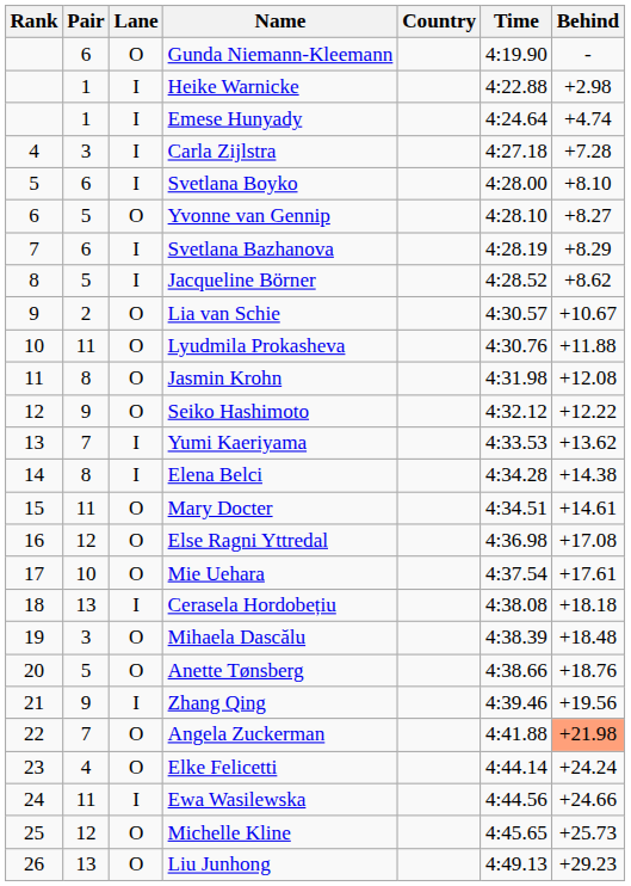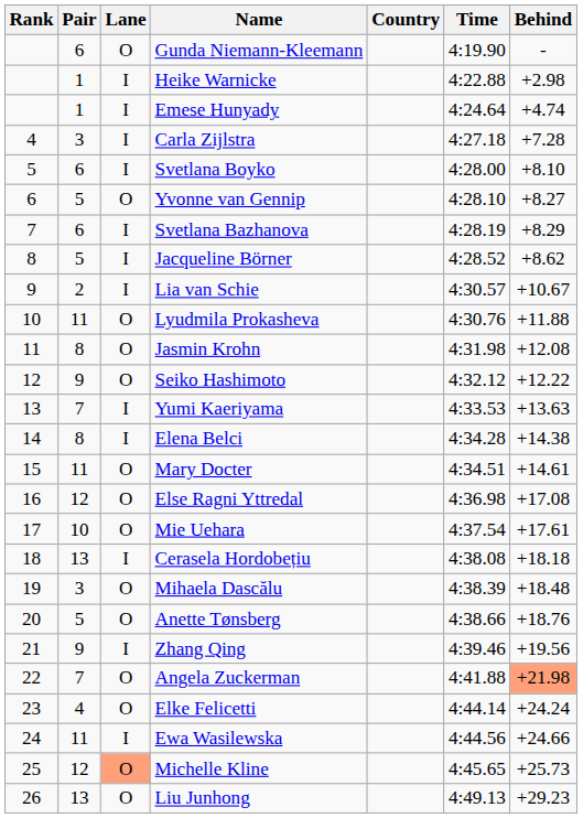 <table class="wikitable sortable" style="text-align:center">
 <tr>
 <th>Rank</th>
 <th>Pair</th>
 <th>Lane</th>
 <th>Name</th>
 <th>Country</th>
 <th>Time</th>
 <th>Behind</th>
 </tr>
 <tr>
 <td></td>
 <td>6</td>
 <td>O</td>
 <td align=left><a href='#'>Gunda Niemann-Kleemann</a></td>
 <td align=left></td>
 <td>4:19.90</td>
 <td>-</td>
 </tr>
 <tr>
 <td></td>
 <td>1</td>
 <td>I</td>
 <td align=left><a href='#'>Heike Warnicke</a></td>
 <td align=left></td>
 <td>4:22.88</td>
 <td>+2.98</td>
 </tr>
 <tr>
 <td></td>
 <td>1</td>
 <td>I</td>
 <td align=left><a href='#'>Emese Hunyady</a></td>
 <td align=left></td>
 <td>4:24.64</td>
 <td>+4.74</td>
 </tr>
 <tr>
 <td>4</td>
 <td>3</td>
 <td>I</td>
 <td align=left><a href='#'>Carla Zijlstra</a></td>
 <td align=left></td>
 <td>4:27.18</td>
 <td>+7.28</td>
 </tr>
 <tr>
 <td>5</td>
 <td>6</td>
 <td>I</td>
 <td align=left><a href='#'>Svetlana Boyko</a></td>
 <td align=left></td>
 <td>4:28.00</td>
 <td>+8.10</td>
 </tr>
 <tr>
 <td>6</td>
 <td>5</td>
 <td>O</td>
 <td align=left><a href='#'>Yvonne van Gennip</a></td>
 <td align=left></td>
 <td>4:28.10</td>
 <td>+8.27</td>
 </tr>
 <tr>
 <td>7</td>
 <td>6</td>
 <td>I</td>
 <td align=left><a href='#'>Svetlana Bazhanova</a></td>
 <td align=left></td>
 <td>4:28.19</td>
 <td>+8.29</td>
 </tr>
 <tr>
 <td>8</td>
 <td>5</td>
 <td>I</td>
 <td align=left><a href='#'>Jacqueline Börner</a></td>
 <td align=left></td>
 <td>4:28.52</td>
 <td>+8.62</td>
 </tr>
 <tr>
 <td>9</td>
 <td>2</td>
-<td>O</td>
+<td>I</td>
 <td align=left><a href='#'>Lia van Schie</a></td>
 <td align=left></td>
 <td>4:30.57</td>
 <td>+10.67</td>
 </tr>
 <tr>
 <td>10</td>
 <td>11</td>
 <td>O</td>
 <td align=left><a href='#'>Lyudmila Prokasheva</a></td>
 <td align=left></td>
 <td>4:30.76</td>
 <td>+11.88</td>
 </tr>
 <tr>
 <td>11</td>
 <td>8</td>
 <td>O</td>
 <td align=left><a href='#'>Jasmin Krohn</a></td>
 <td align=left></td>
 <td>4:31.98</td>
 <td>+12.08</td>
 </tr>
 <tr>
 <td>12</td>
 <td>9</td>
 <td>O</td>
 <td align=left><a href='#'>Seiko Hashimoto</a></td>
 <td align=left></td>
 <td>4:32.12</td>
 <td>+12.22</td>
 </tr>
 <tr>
 <td>13</td>
 <td>7</td>
 <td>I</td>
 <td align=left><a href='#'>Yumi Kaeriyama</a></td>
 <td align=left></td>
 <td>4:33.53</td>
-<td>+13.62</td>
+<td>+13.63</td>
 </tr>
 <tr>
 <td>14</td>
 <td>8</td>
 <td>I</td>
 <td align=left><a href='#'>Elena Belci</a></td>
 <td align=left></td>
 <td>4:34.28</td>
 <td>+14.38</td>
 </tr>
 <tr>
 <td>15</td>
 <td>11</td>
 <td>O</td>
 <td align=left><a href='#'>Mary Docter</a></td>
 <td align=left></td>
 <td>4:34.51</td>
 <td>+14.61</td>
 </tr>
 <tr>
 <td>16</td>
 <td>12</td>
 <td>O</td>
 <td align=left><a href='#'>Else Ragni Yttredal</a></td>
 <td align=left></td>
 <td>4:36.98</td>
 <td>+17.08</td>
 </tr>
 <tr>
 <td>17</td>
 <td>10</td>
 <td>O</td>
 <td align=left><a href='#'>Mie Uehara</a></td>
 <td align=left></td>
 <td>4:37.54</td>
 <td>+17.61</td>
 </tr>
 <tr>
 <td>18</td>
 <td>13</td>
 <td>I</td>
 <td align=left><a href='#'>Cerasela Hordobețiu</a></td>
 <td align=left></td>
 <td>4:38.08</td>
 <td>+18.18</td>
 </tr>
 <tr>
 <td>19</td>
 <td>3</td>
 <td>O</td>
 <td align=left><a href='#'>Mihaela Dascălu</a></td>
 <td align=left></td>
 <td>4:38.39</td>
 <td>+18.48</td>
 </tr>
 <tr>
 <td>20</td>
 <td>5</td>
 <td>O</td>
 <td align=left><a href='#'>Anette Tønsberg</a></td>
 <td align=left></td>
 <td>4:38.66</td>
 <td>+18.76</td>
 </tr>
 <tr>
 <td>21</td>
 <td>9</td>
 <td>I</td>
 <td align=left><a href='#'>Zhang Qing</a></td>
 <td align=left></td>
 <td>4:39.46</td>
 <td>+19.56</td>
 </tr>
 <tr>
 <td>22</td>
 <td>7</td>
 <td>O</td>
 <td align=left><a href='#'>Angela Zuckerman</a></td>
 <td align=left></td>
 <td>4:41.88</td>
 <td style="background: lightsalmon;">+21.98</td>
 </tr>
 <tr>
 <td>23</td>
 <td>4</td>
 <td>O</td>
 <td align=left><a href='#'>Elke Felicetti</a></td>
 <td align=left></td>
 <td>4:44.14</td>
 <td>+24.24</td>
 </tr>
 <tr>
 <td>24</td>
 <td>11</td>
 <td>I</td>
 <td align=left><a href='#'>Ewa Wasilewska</a></td>
 <td align=left></td>
 <td>4:44.56</td>
 <td>+24.66</td>
 </tr>
 <tr>
 <td>25</td>
 <td>12</td>
-<td>O</td>
+<td style="background: lightsalmon;">O</td>
 <td align=left><a href='#'>Michelle Kline</a></td>
 <td align=left></td>
 <td>4:45.65</td>
 <td>+25.73</td>
 </tr>
 <tr>
 <td>26</td>
 <td>13</td>
 <td>O</td>
 <td align=left><a href='#'>Liu Junhong</a></td>
 <td align=left></td>
 <td>4:49.13</td>
 <td>+29.23</td>
 </tr>
 </table>
